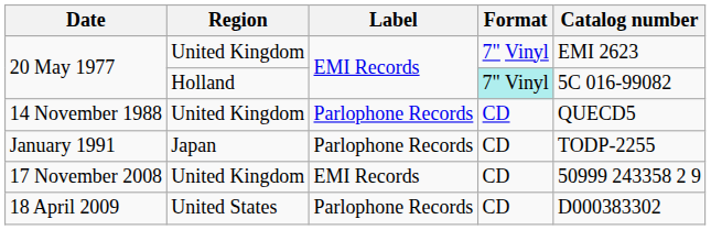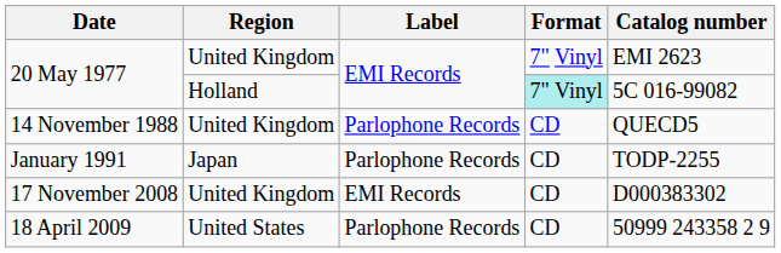 <table class="wikitable">
 <tr>
 <th>Date</th>
 <th>Region</th>
 <th>Label</th>
 <th>Format</th>
 <th>Catalog number</th>
 </tr>
 <tr>
 <td rowspan="2">20 May 1977</td>
 <td>United Kingdom</td>
 <td rowspan="2"><a href='#'>EMI Records</a></td>
 <td><a href='#'>7"</a> <a href='#'>Vinyl</a></td>
 <td>EMI 2623</td>
 </tr>
 <tr>
 <td>Holland</td>
 <td style="background: paleturquoise;">7" Vinyl</td>
 <td>5C 016-99082</td>
 </tr>
 <tr>
 <td>14 November 1988</td>
 <td>United Kingdom</td>
 <td><a href='#'>Parlophone Records</a></td>
 <td><a href='#'>CD</a></td>
 <td>QUECD5</td>
 </tr>
 <tr>
 <td>January 1991</td>
 <td>Japan</td>
 <td>Parlophone Records</td>
 <td>CD</td>
 <td>TODP-2255</td>
 </tr>
 <tr>
 <td>17 November 2008</td>
 <td>United Kingdom</td>
 <td>EMI Records</td>
 <td>CD</td>
-<td>50999 243358 2 9</td>
+<td>D000383302</td>
 </tr>
 <tr>
 <td>18 April 2009</td>
 <td>United States</td>
 <td>Parlophone Records</td>
 <td>CD</td>
-<td>D000383302</td>
+<td>50999 243358 2 9</td>
 </tr>
 </table>
